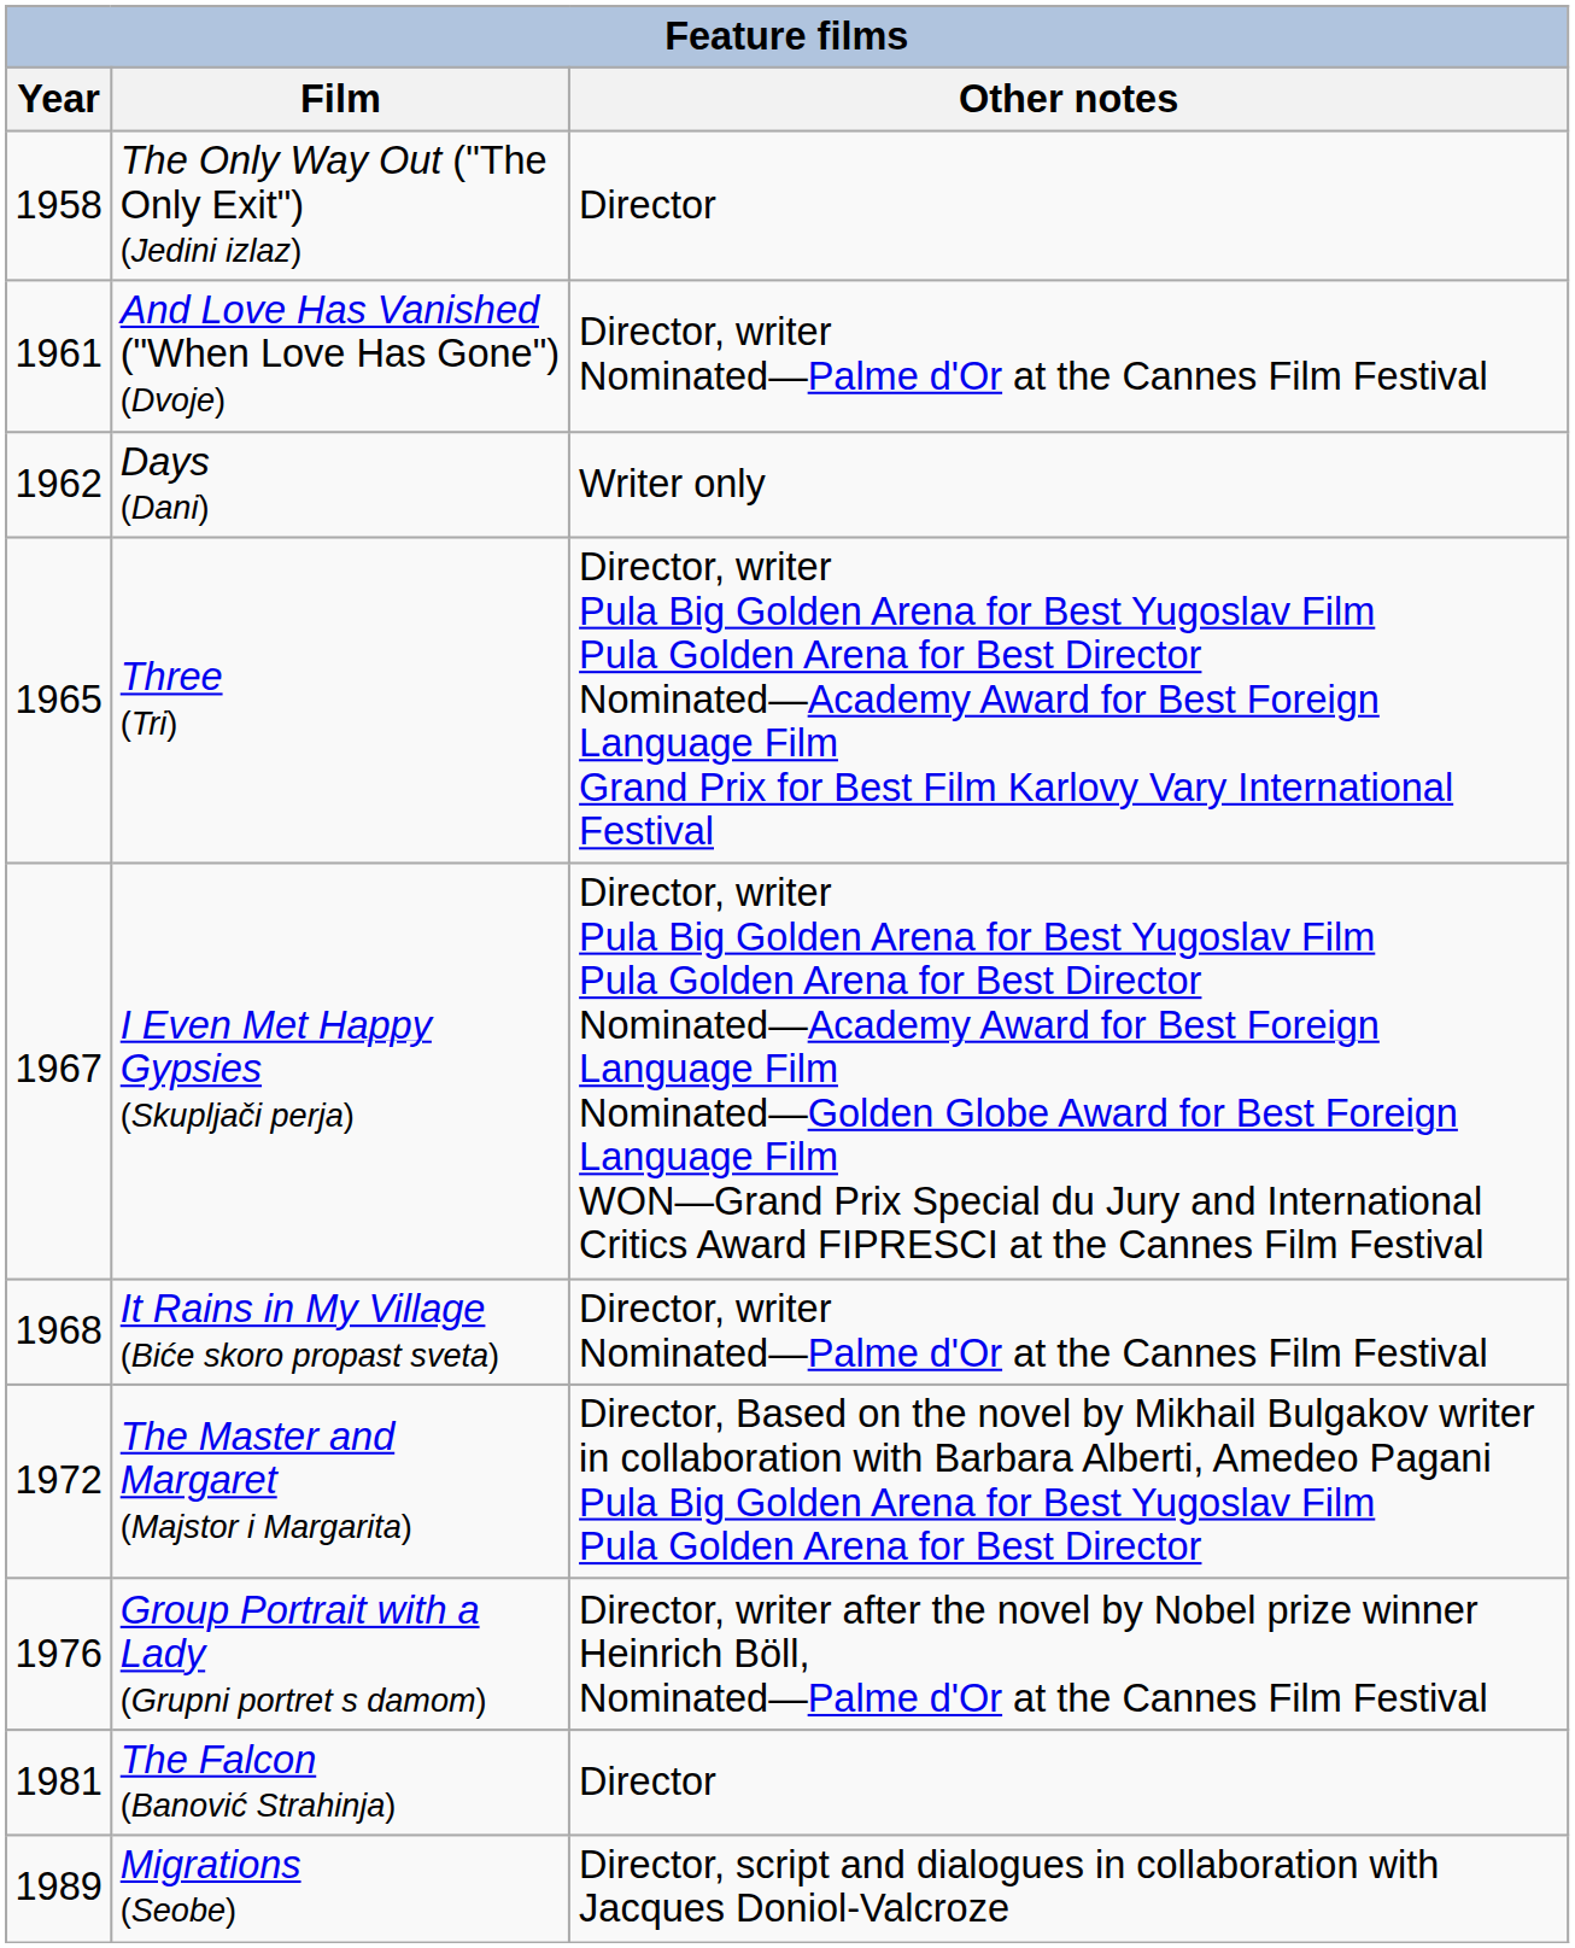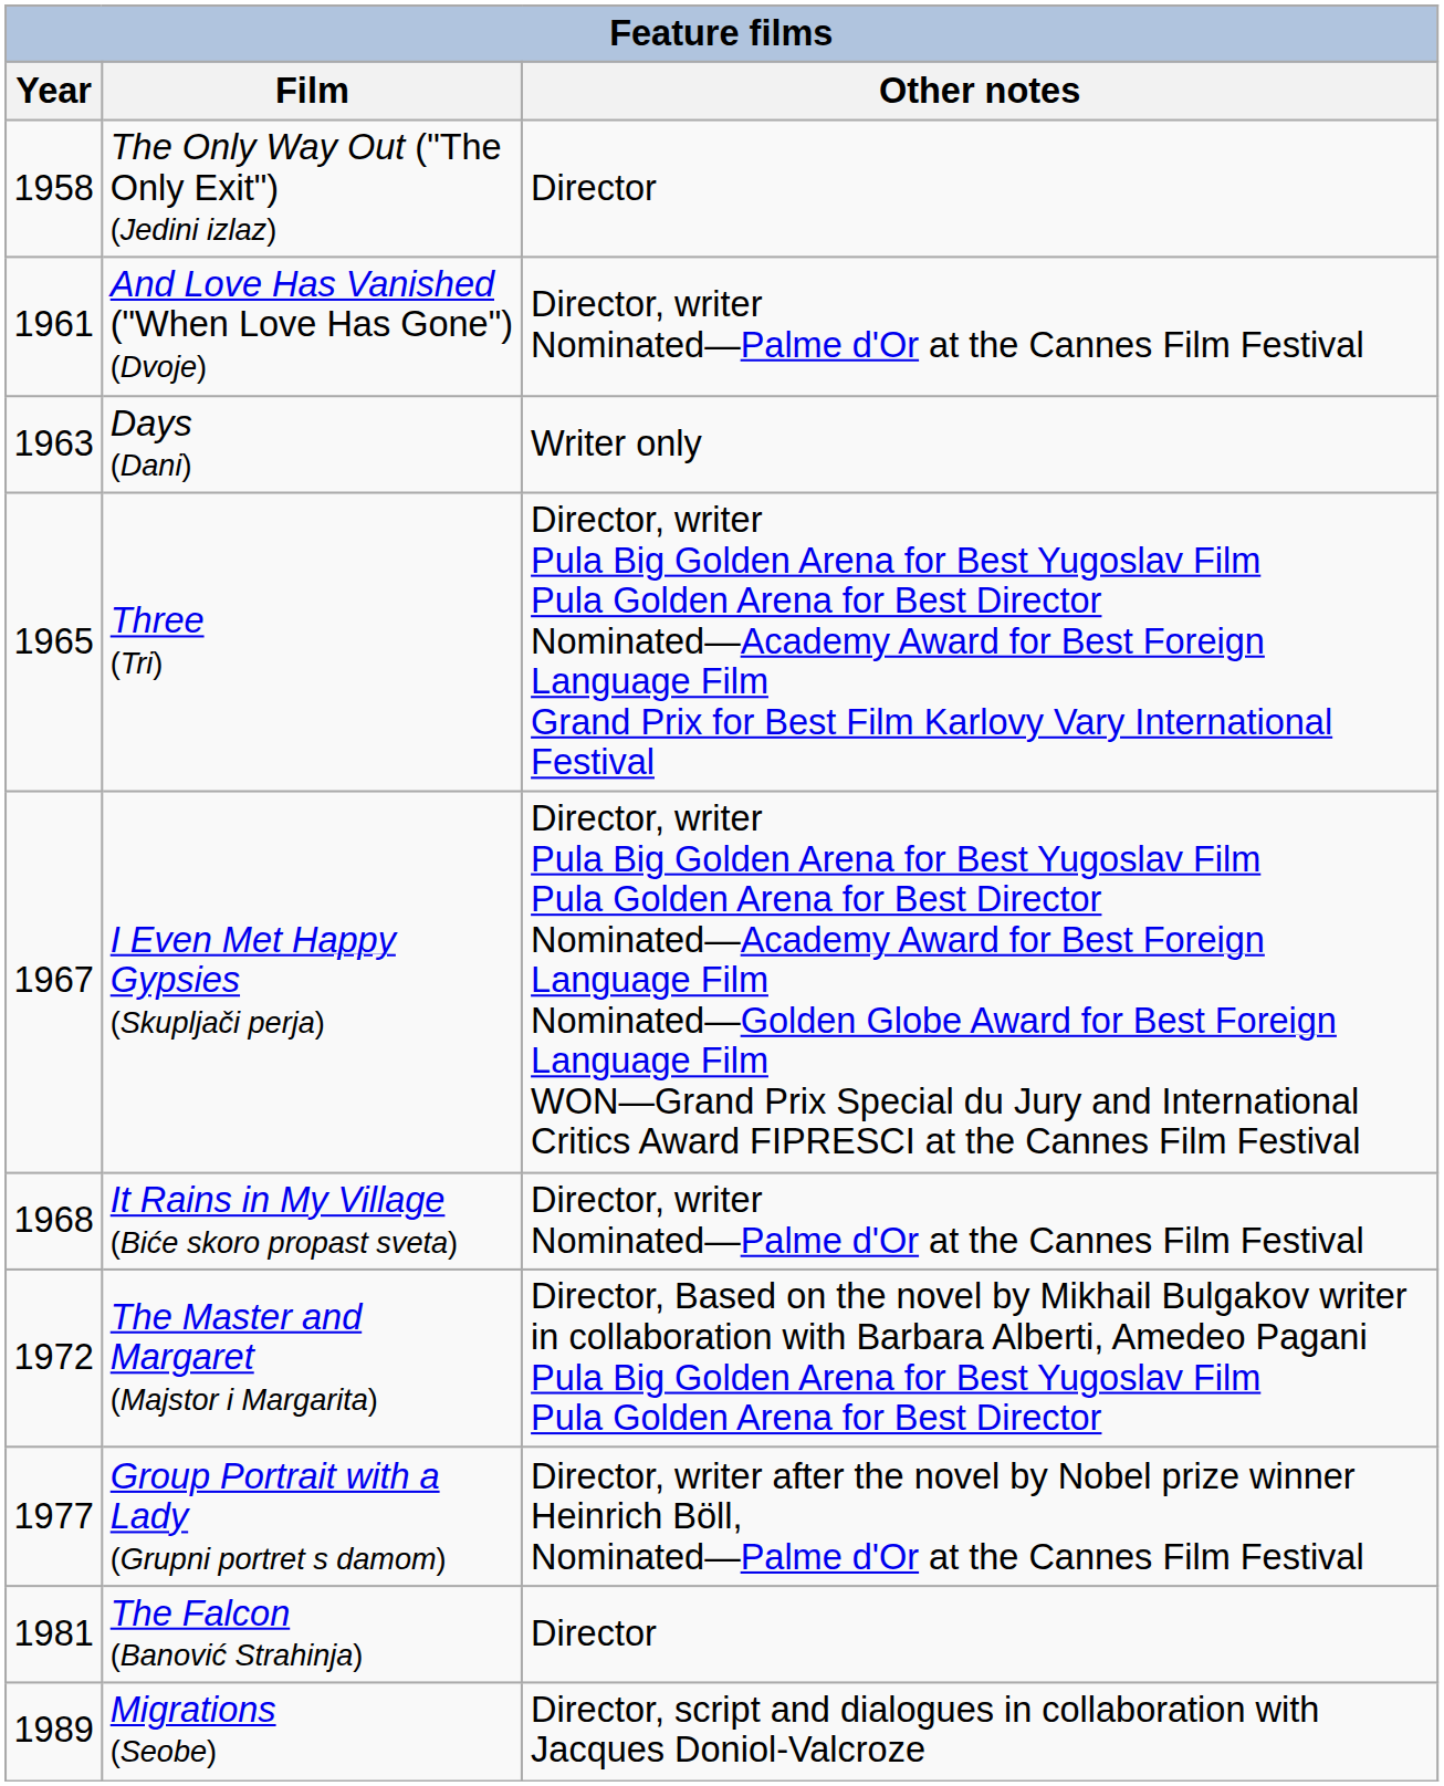 <table class="wikitable">
 <tr>
 <th colspan="3" style="background: LightSteelBlue;">Feature films</th>
 </tr>
 <tr>
 <th width="30">Year</th>
 <th width="180">Film</th>
 <th width="400">Other notes</th>
 </tr>
 <tr>
 <td>1958</td>
 <td><em>The Only Way Out</em> ("The Only Exit")<br><small>(<em>Jedini izlaz</em>)</small></td>
 <td>Director</td>
 </tr>
 <tr>
 <td>1961</td>
 <td><em><a href='#'>And Love Has Vanished</a></em> ("When Love Has Gone") <br><small>(<em>Dvoje</em>)</small></td>
 <td>Director, writer<br>Nominated—<a href='#'>Palme d'Or</a> at the Cannes Film Festival</td>
 </tr>
 <tr>
-<td>1962</td>
+<td>1963</td>
 <td><em>Days</em><br><small>(<em>Dani</em>)</small></td>
 <td>Writer only</td>
 </tr>
 <tr>
 <td>1965</td>
 <td><em><a href='#'>Three</a></em><br><small>(<em>Tri</em>)</small></td>
 <td>Director, writer<br><a href='#'>Pula Big Golden Arena for Best Yugoslav Film</a><br><a href='#'>Pula Golden Arena for Best Director</a><br>Nominated—<a href='#'>Academy Award for Best Foreign Language Film</a><br> <a href='#'>Grand Prix for Best Film Karlovy Vary International Festival</a></td>
 </tr>
 <tr>
 <td>1967</td>
 <td><em><a href='#'>I Even Met Happy Gypsies</a></em><br><small>(<em>Skupljači perja</em>)</small></td>
 <td>Director, writer<br><a href='#'>Pula Big Golden Arena for Best Yugoslav Film</a><br><a href='#'>Pula Golden Arena for Best Director</a><br>Nominated—<a href='#'>Academy Award for Best Foreign Language Film</a><br>Nominated—<a href='#'>Golden Globe Award for Best Foreign Language Film</a><br>WON—Grand Prix Special du Jury and International Critics Award FIPRESCI at the Cannes Film Festival</td>
 </tr>
 <tr>
 <td>1968</td>
 <td><em><a href='#'>It Rains in My Village</a></em><br><small>(<em>Biće skoro propast sveta</em>)</small></td>
 <td>Director, writer<br>Nominated—<a href='#'>Palme d'Or</a> at the Cannes Film Festival</td>
 </tr>
 <tr>
 <td>1972</td>
 <td><em><a href='#'>The Master and Margaret</a></em><br><small>(<em>Majstor i Margarita</em>)</small></td>
 <td>Director, Based on the novel by Mikhail Bulgakov writer in collaboration with Barbara Alberti, Amedeo Pagani<br><a href='#'>Pula Big Golden Arena for Best Yugoslav Film</a><br><a href='#'>Pula Golden Arena for Best Director</a></td>
 </tr>
 <tr>
-<td>1976</td>
+<td>1977</td>
 <td><em><a href='#'>Group Portrait with a Lady</a></em><br><small>(<em>Grupni portret s damom</em>)</small></td>
 <td>Director, writer after the novel by Nobel prize winner Heinrich Böll,<br>Nominated—<a href='#'>Palme d'Or</a> at the Cannes Film Festival</td>
 </tr>
 <tr>
 <td>1981</td>
 <td><em><a href='#'>The Falcon</a></em><br><small>(<em>Banović Strahinja</em>)</small></td>
 <td>Director</td>
 </tr>
 <tr>
 <td>1989</td>
 <td><em><a href='#'>Migrations</a></em><br><small>(<em>Seobe</em>)</small></td>
 <td>Director, script and dialogues in collaboration with Jacques Doniol-Valcroze</td>
 </tr>
 <tr>
 </tr>
 </table>
